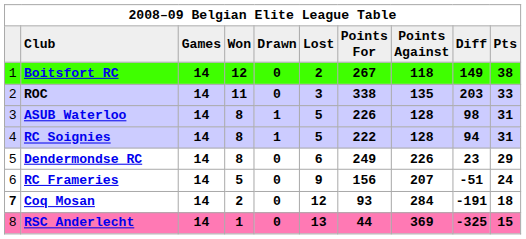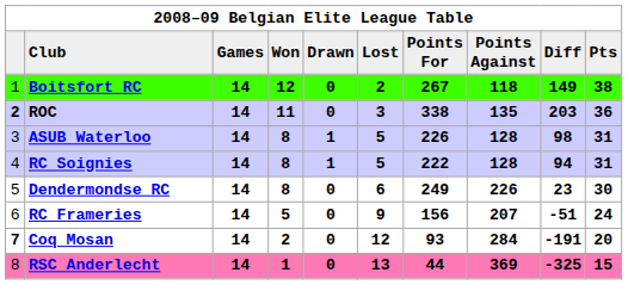 <table class="wikitable" style="float:left; margin-right:15px; text-align: center;">
 <tr>
 <td colspan="12" style="background:#fff;" cellpadding="0" cellspacing="0"><strong>2008–09 Belgian Elite League Table</strong></td>
 </tr>
 <tr>
 <th style="background:#efefef; width:10px;"></th>
 <th style="text-align:left; background:#efefef; width:150px;">Club</th>
 <th style="background:#efefef; width:20px;">Games</th>
 <th style="background:#efefef; width:20px;">Won</th>
 <th style="background:#efefef; width:20px;">Drawn</th>
 <th style="background:#efefef; width:20px;">Lost</th>
 <th style="background:#efefef; width:20px;">Points For</th>
 <th style="background:#efefef; width:20px;">Points Against</th>
 <th style="background:#efefef; width:30px;">Diff</th>
 <th style="background:#efefef; width:20px;">Pts</th>
 </tr>
 <tr style="background:#3fff00; text-align:center;">
 <td>1</td>
 <td align=left><strong><a href='#'>Boitsfort RC</a></strong></td>
 <td><strong>14</strong></td>
 <td><strong>12</strong></td>
 <td><strong>0</strong></td>
 <td><strong>2</strong></td>
 <td><strong>267</strong></td>
 <td><strong>118</strong></td>
 <td><strong>149</strong></td>
 <td><strong>38</strong></td>
 </tr>
 <tr style="background:#ccf; text-align:center;">
-<td>2</td>
+<td><strong>2</strong></td>
 <td align=left><strong>ROC</strong></td>
 <td><strong>14</strong></td>
 <td><strong>11</strong></td>
 <td><strong>0</strong></td>
 <td><strong>3</strong></td>
 <td><strong>338</strong></td>
 <td><strong>135</strong></td>
 <td><strong>203</strong></td>
-<td><strong>33</strong></td>
+<td><strong>36</strong></td>
 </tr>
 <tr style="background:#ccf; text-align:center;">
 <td>3</td>
 <td align=left><strong><a href='#'>ASUB Waterloo</a></strong></td>
 <td><strong>14</strong></td>
 <td><strong>8</strong></td>
 <td><strong>1</strong></td>
 <td><strong>5</strong></td>
 <td><strong>226</strong></td>
 <td><strong>128</strong></td>
 <td><strong>98</strong></td>
 <td><strong>31</strong></td>
 </tr>
 <tr style="background:#ccf; text-align:center;">
 <td>4</td>
 <td align=left><strong><a href='#'>RC Soignies</a></strong></td>
 <td><strong>14</strong></td>
 <td><strong>8</strong></td>
 <td><strong>1</strong></td>
 <td><strong>5</strong></td>
 <td><strong>222</strong></td>
 <td><strong>128</strong></td>
 <td><strong>94</strong></td>
 <td><strong>31</strong></td>
 </tr>
 <tr style="background:#fff; text-align:center;">
 <td>5</td>
 <td align=left><strong><a href='#'>Dendermondse RC</a></strong></td>
 <td><strong>14</strong></td>
 <td><strong>8</strong></td>
 <td><strong>0</strong></td>
 <td><strong>6</strong></td>
 <td><strong>249</strong></td>
 <td><strong>226</strong></td>
 <td><strong>23</strong></td>
-<td><strong>29</strong></td>
+<td><strong>30</strong></td>
 </tr>
 <tr style="background:#fff; text-align:center;">
 <td>6</td>
 <td align=left><strong><a href='#'>RC Frameries</a></strong></td>
 <td><strong>14</strong></td>
 <td><strong>5</strong></td>
 <td><strong>0</strong></td>
 <td><strong>9</strong></td>
 <td><strong>156</strong></td>
 <td><strong>207</strong></td>
 <td><strong>-51</strong></td>
 <td><strong>24</strong></td>
 </tr>
 <tr style="background:#fff; text-align:center;">
 <td><strong>7</strong></td>
 <td align=left><strong><a href='#'>Coq Mosan</a></strong></td>
 <td><strong>14</strong></td>
 <td><strong>2</strong></td>
 <td><strong>0</strong></td>
 <td><strong>12</strong></td>
 <td><strong>93</strong></td>
 <td><strong>284</strong></td>
 <td><strong>-191</strong></td>
-<td><strong>18</strong></td>
+<td><strong>20</strong></td>
 </tr>
 <tr style="background:#ff79B4; text-align:center;">
 <td>8</td>
 <td align=left><strong><a href='#'>RSC Anderlecht</a></strong></td>
 <td><strong>14</strong></td>
 <td><strong>1</strong></td>
 <td><strong>0</strong></td>
 <td><strong>13</strong></td>
 <td><strong>44</strong></td>
 <td><strong>369</strong></td>
 <td><strong>-325</strong></td>
 <td><strong>15</strong></td>
 </tr>
 </table>
